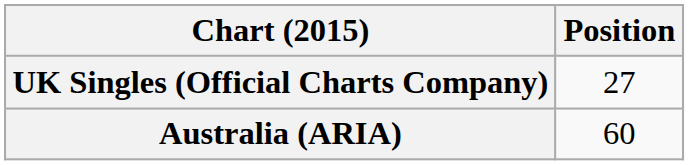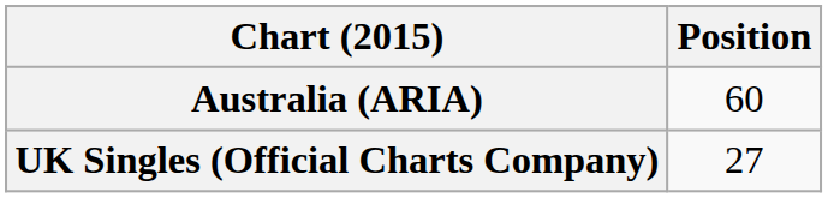 <table class="wikitable plainrowheaders sortable" style="text-align:center">
 <tr>
 <th scope="col">Chart (2015)</th>
 <th scope="col">Position</th>
 </tr>
 <tr>
+<th scope="row">Australia (ARIA)</th>
+<td>60</td>
+</tr>
+<tr>
 <th scope="row">UK Singles (Official Charts Company)</th>
 <td>27</td>
 </tr>
-<tr>
-<th scope="row">Australia (ARIA)</th>
-<td>60</td>
-</tr>
 </table>
